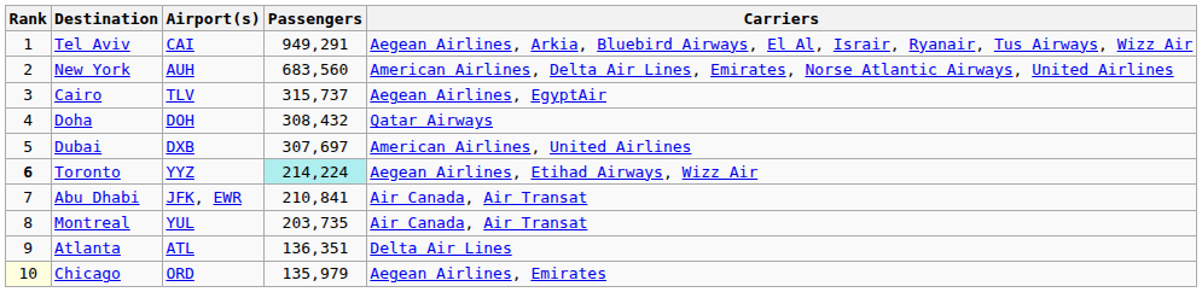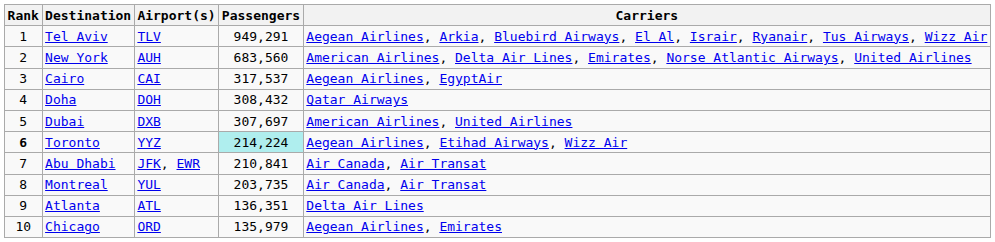 <table class="wikitable">
 <tr>
 <th>Rank</th>
 <th>Destination</th>
 <th>Airport(s)</th>
 <th>Passengers</th>
 <th>Carriers</th>
 </tr>
 <tr>
 <td align=center>1</td>
 <td> <a href='#'>Tel Aviv</a></td>
-<td><a href='#'>CAI</a></td>
+<td><a href='#'>TLV</a></td>
 <td align=center>949,291</td>
 <td><a href='#'>Aegean Airlines</a>, <a href='#'>Arkia</a>, <a href='#'>Bluebird Airways</a>, <a href='#'>El Al</a>, <a href='#'>Israir</a>, <a href='#'>Ryanair</a>, <a href='#'>Tus Airways</a>, <a href='#'>Wizz Air</a></td>
 </tr>
 <tr>
 <td align=center>2</td>
 <td> <a href='#'>New York</a></td>
 <td><a href='#'>AUH</a></td>
 <td align=center>683,560</td>
 <td><a href='#'>American Airlines</a>, <a href='#'>Delta Air Lines</a>, <a href='#'>Emirates</a>, <a href='#'>Norse Atlantic Airways</a>, <a href='#'>United Airlines</a></td>
 </tr>
 <tr>
 <td align=center>3</td>
 <td> <a href='#'>Cairo</a></td>
-<td><a href='#'>TLV</a></td>
-<td align=center>315,737</td>
+<td><a href='#'>CAI</a></td>
+<td align=center>317,537</td>
 <td><a href='#'>Aegean Airlines</a>, <a href='#'>EgyptAir</a></td>
 </tr>
 <tr>
 <td align=center>4</td>
 <td> <a href='#'>Doha</a></td>
 <td><a href='#'>DOH</a></td>
 <td align=center>308,432</td>
 <td><a href='#'>Qatar Airways</a></td>
 </tr>
 <tr>
 <td align=center>5</td>
 <td> <a href='#'>Dubai</a></td>
 <td><a href='#'>DXB</a></td>
 <td align=center>307,697</td>
 <td><a href='#'>American Airlines</a>, <a href='#'>United Airlines</a></td>
 </tr>
 <tr>
 <td align=center><strong>6</strong></td>
 <td> <a href='#'>Toronto</a></td>
 <td><a href='#'>YYZ</a></td>
 <td align=center style="background: paleturquoise;">214,224</td>
 <td><a href='#'>Aegean Airlines</a>, <a href='#'>Etihad Airways</a>, <a href='#'>Wizz Air</a></td>
 </tr>
 <tr>
 <td align=center>7</td>
 <td> <a href='#'>Abu Dhabi</a></td>
 <td><a href='#'>JFK</a>, <a href='#'>EWR</a></td>
 <td align=center>210,841</td>
 <td><a href='#'>Air Canada</a>, <a href='#'>Air Transat</a></td>
 </tr>
 <tr>
 <td align=center>8</td>
 <td> <a href='#'>Montreal</a></td>
 <td><a href='#'>YUL</a></td>
 <td align=center>203,735</td>
 <td><a href='#'>Air Canada</a>, <a href='#'>Air Transat</a></td>
 </tr>
 <tr>
 <td align=center>9</td>
 <td> <a href='#'>Atlanta</a></td>
 <td><a href='#'>ATL</a></td>
 <td align=center>136,351</td>
 <td><a href='#'>Delta Air Lines</a></td>
 </tr>
 <tr>
-<td align=center style="background: lightyellow;">10</td>
+<td align=center>10</td>
 <td> <a href='#'>Chicago</a></td>
 <td><a href='#'>ORD</a></td>
 <td align=center>135,979</td>
 <td><a href='#'>Aegean Airlines</a>, <a href='#'>Emirates</a></td>
 </tr>
 </table>
